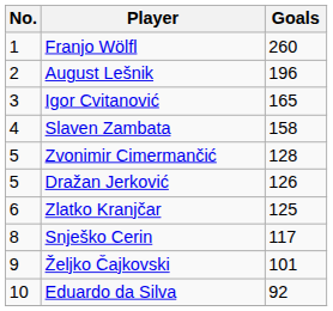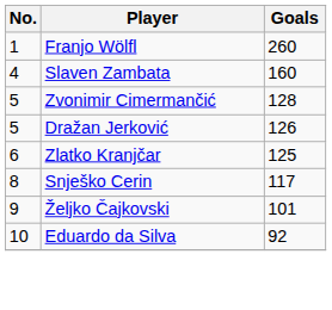 <table class="wikitable">
 <tr>
 <th>No.</th>
 <th width="200">Player</th>
 <th width="50">Goals</th>
 </tr>
 <tr>
 <td>1</td>
 <td> <a href='#'>Franjo Wölfl</a></td>
 <td>260</td>
 </tr>
 <tr>
-<td>2</td>
-<td> <a href='#'>August Lešnik</a></td>
-<td>196</td>
-</tr>
-<tr>
-<td>3</td>
-<td> <a href='#'>Igor Cvitanović</a></td>
-<td>165</td>
-</tr>
-<tr>
 <td>4</td>
 <td> <a href='#'>Slaven Zambata</a></td>
-<td>158</td>
+<td>160</td>
 </tr>
 <tr>
 <td>5</td>
 <td> <a href='#'>Zvonimir Cimermančić</a></td>
 <td>128</td>
 </tr>
 <tr>
 <td>5</td>
 <td> <a href='#'>Dražan Jerković</a></td>
 <td>126</td>
 </tr>
 <tr>
 <td>6</td>
 <td> <a href='#'>Zlatko Kranjčar</a></td>
 <td>125</td>
 </tr>
 <tr>
 <td>8</td>
 <td> <a href='#'>Snješko Cerin</a></td>
 <td>117</td>
 </tr>
 <tr>
 <td>9</td>
 <td> <a href='#'>Željko Čajkovski</a></td>
 <td>101</td>
 </tr>
 <tr>
 <td>10</td>
 <td> <a href='#'>Eduardo da Silva</a></td>
 <td>92</td>
 </tr>
 <tr>
 </tr>
 </table>
